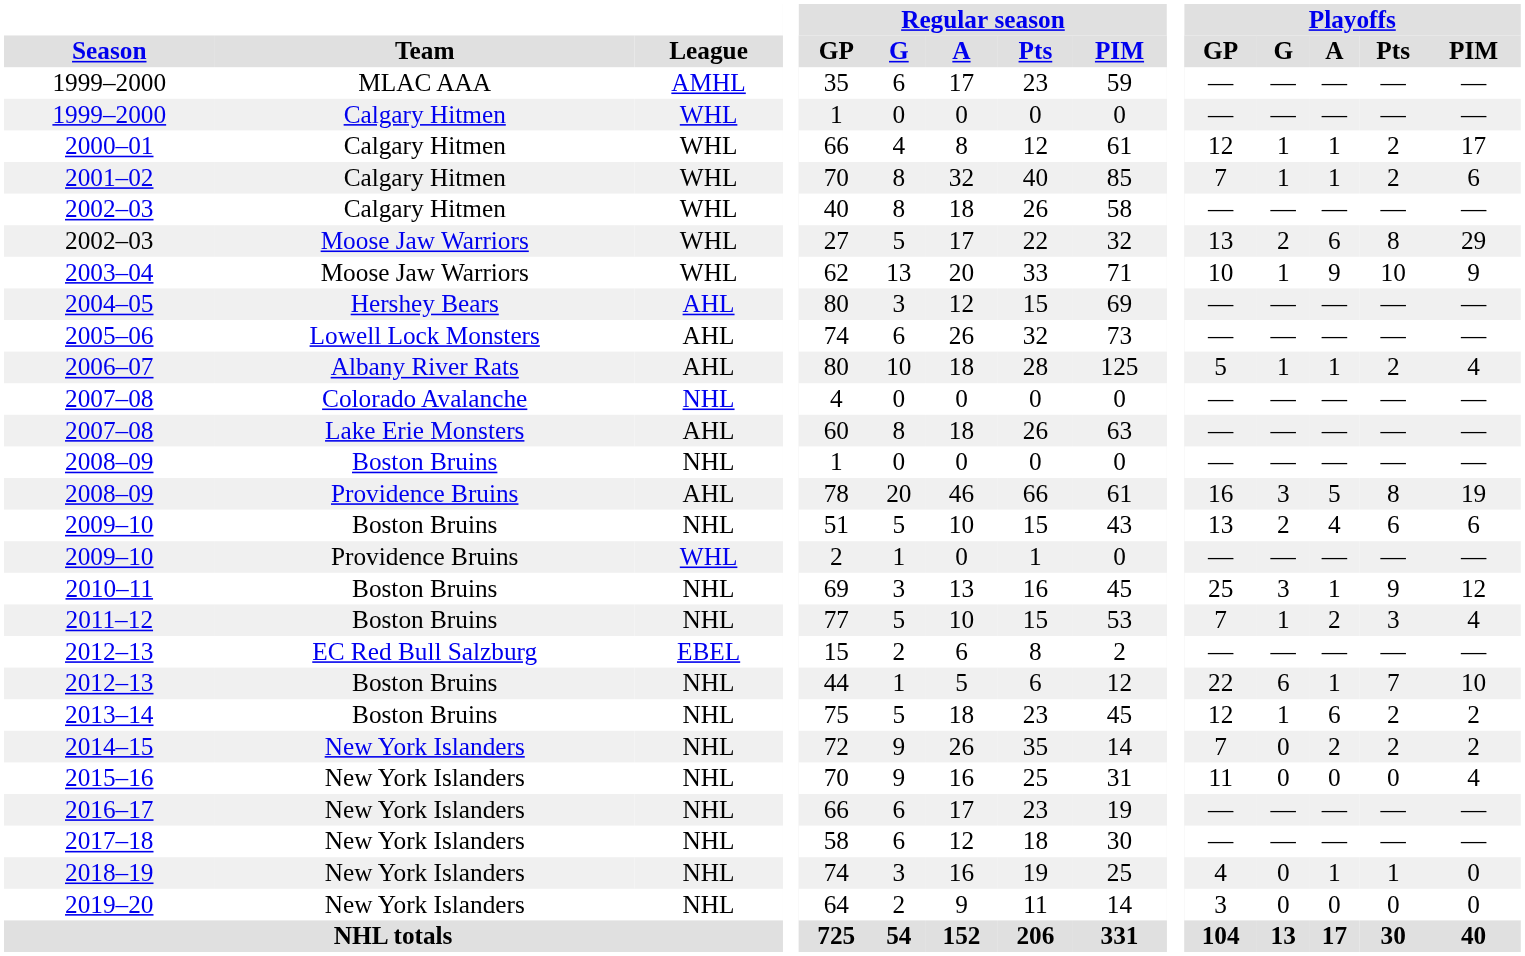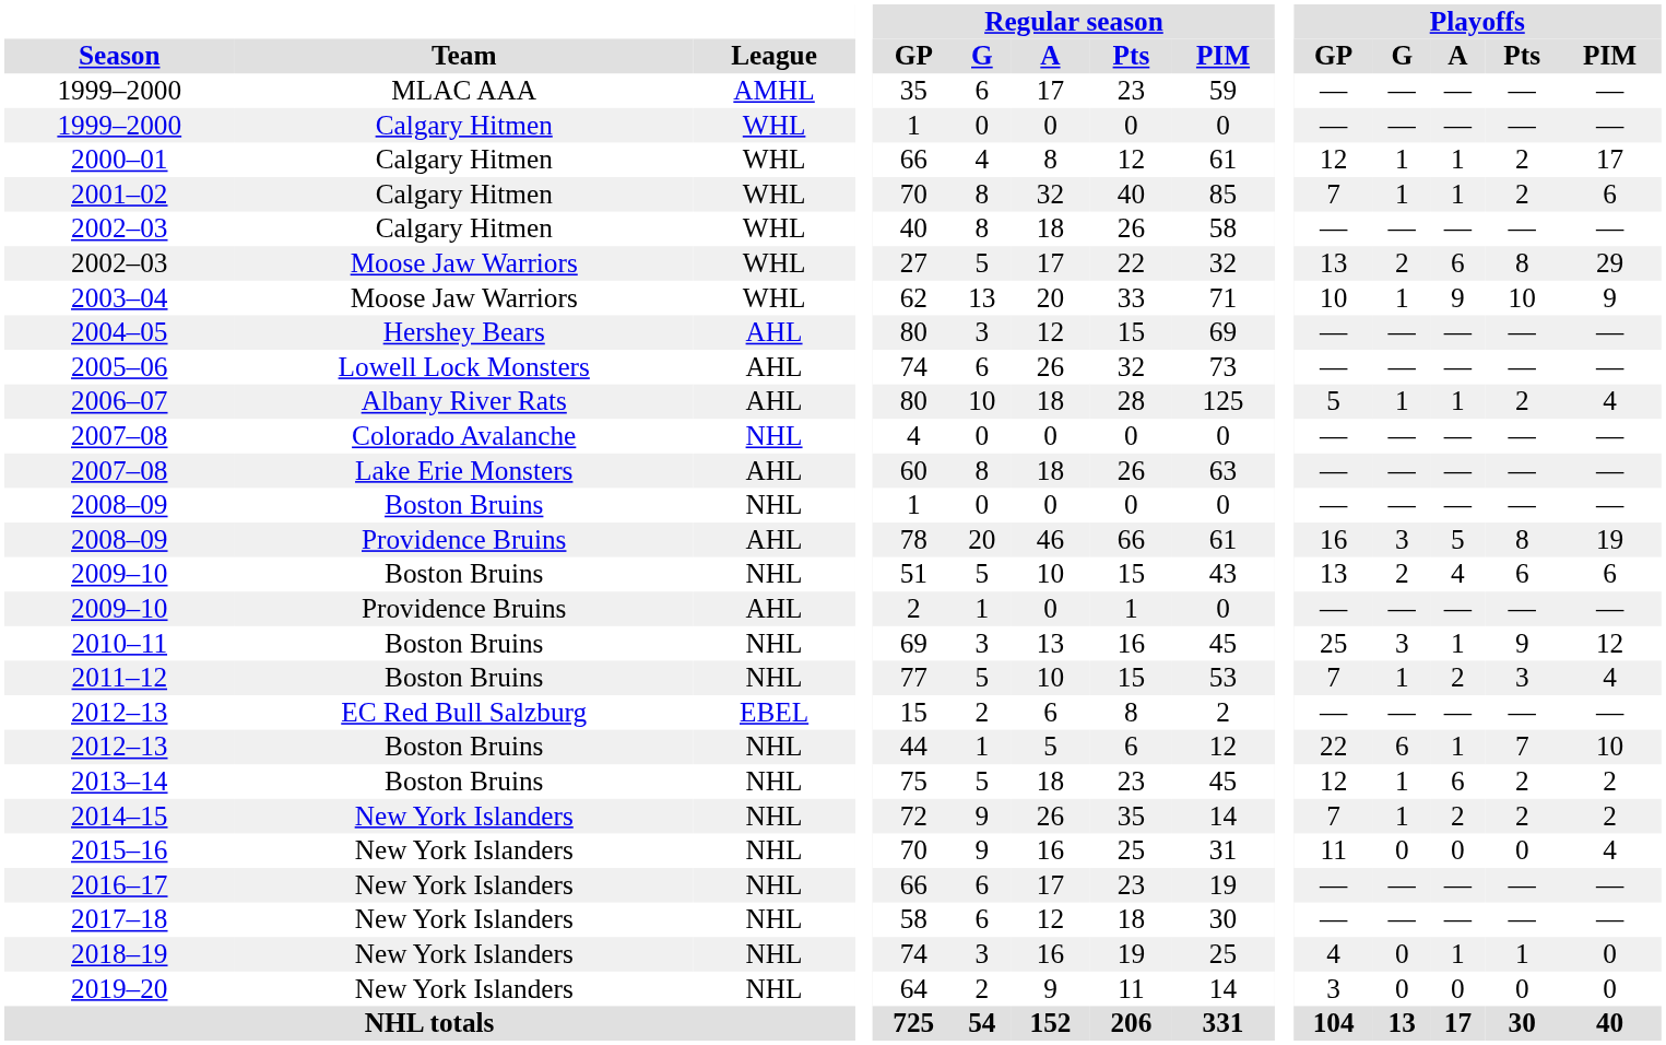 <table border="0" cellpadding="1" cellspacing="0" style="text-align:center; width:60em">
 <tr bgcolor="#e0e0e0">
 <th colspan="3" bgcolor="#ffffff"> </th>
 <th rowspan="99" bgcolor="#ffffff"> </th>
 <th colspan="5"><a href='#'>Regular season</a></th>
 <th rowspan="99" bgcolor="#ffffff"> </th>
 <th colspan="5"><a href='#'>Playoffs</a></th>
 </tr>
 <tr bgcolor="#e0e0e0">
 <th><a href='#'>Season</a></th>
 <th>Team</th>
 <th>League</th>
 <th>GP</th>
 <th><a href='#'>G</a></th>
 <th><a href='#'>A</a></th>
 <th><a href='#'>Pts</a></th>
 <th><a href='#'>PIM</a></th>
 <th>GP</th>
 <th>G</th>
 <th>A</th>
 <th>Pts</th>
 <th>PIM</th>
 </tr>
 <tr>
 <td>1999–2000</td>
 <td>MLAC AAA</td>
 <td><a href='#'>AMHL</a></td>
 <td>35</td>
 <td>6</td>
 <td>17</td>
 <td>23</td>
 <td>59</td>
 <td>—</td>
 <td>—</td>
 <td>—</td>
 <td>—</td>
 <td>—</td>
 </tr>
 <tr bgcolor="#f0f0f0">
 <td><a href='#'>1999–2000</a></td>
 <td><a href='#'>Calgary Hitmen</a></td>
 <td><a href='#'>WHL</a></td>
 <td>1</td>
 <td>0</td>
 <td>0</td>
 <td>0</td>
 <td>0</td>
 <td>—</td>
 <td>—</td>
 <td>—</td>
 <td>—</td>
 <td>—</td>
 </tr>
 <tr>
 <td><a href='#'>2000–01</a></td>
 <td>Calgary Hitmen</td>
 <td>WHL</td>
 <td>66</td>
 <td>4</td>
 <td>8</td>
 <td>12</td>
 <td>61</td>
 <td>12</td>
 <td>1</td>
 <td>1</td>
 <td>2</td>
 <td>17</td>
 </tr>
 <tr bgcolor="#f0f0f0">
 <td><a href='#'>2001–02</a></td>
 <td>Calgary Hitmen</td>
 <td>WHL</td>
 <td>70</td>
 <td>8</td>
 <td>32</td>
 <td>40</td>
 <td>85</td>
 <td>7</td>
 <td>1</td>
 <td>1</td>
 <td>2</td>
 <td>6</td>
 </tr>
 <tr>
 <td><a href='#'>2002–03</a></td>
 <td>Calgary Hitmen</td>
 <td>WHL</td>
 <td>40</td>
 <td>8</td>
 <td>18</td>
 <td>26</td>
 <td>58</td>
 <td>—</td>
 <td>—</td>
 <td>—</td>
 <td>—</td>
 <td>—</td>
 </tr>
 <tr bgcolor="#f0f0f0">
 <td>2002–03</td>
 <td><a href='#'>Moose Jaw Warriors</a></td>
 <td>WHL</td>
 <td>27</td>
 <td>5</td>
 <td>17</td>
 <td>22</td>
 <td>32</td>
 <td>13</td>
 <td>2</td>
 <td>6</td>
 <td>8</td>
 <td>29</td>
 </tr>
 <tr>
 <td><a href='#'>2003–04</a></td>
 <td>Moose Jaw Warriors</td>
 <td>WHL</td>
 <td>62</td>
 <td>13</td>
 <td>20</td>
 <td>33</td>
 <td>71</td>
 <td>10</td>
 <td>1</td>
 <td>9</td>
 <td>10</td>
 <td>9</td>
 </tr>
 <tr bgcolor="#f0f0f0">
 <td><a href='#'>2004–05</a></td>
 <td><a href='#'>Hershey Bears</a></td>
 <td><a href='#'>AHL</a></td>
 <td>80</td>
 <td>3</td>
 <td>12</td>
 <td>15</td>
 <td>69</td>
 <td>—</td>
 <td>—</td>
 <td>—</td>
 <td>—</td>
 <td>—</td>
 </tr>
 <tr>
 <td><a href='#'>2005–06</a></td>
 <td><a href='#'>Lowell Lock Monsters</a></td>
 <td>AHL</td>
 <td>74</td>
 <td>6</td>
 <td>26</td>
 <td>32</td>
 <td>73</td>
 <td>—</td>
 <td>—</td>
 <td>—</td>
 <td>—</td>
 <td>—</td>
 </tr>
 <tr bgcolor="#f0f0f0">
 <td><a href='#'>2006–07</a></td>
 <td><a href='#'>Albany River Rats</a></td>
 <td>AHL</td>
 <td>80</td>
 <td>10</td>
 <td>18</td>
 <td>28</td>
 <td>125</td>
 <td>5</td>
 <td>1</td>
 <td>1</td>
 <td>2</td>
 <td>4</td>
 </tr>
 <tr>
 <td><a href='#'>2007–08</a></td>
 <td><a href='#'>Colorado Avalanche</a></td>
 <td><a href='#'>NHL</a></td>
 <td>4</td>
 <td>0</td>
 <td>0</td>
 <td>0</td>
 <td>0</td>
 <td>—</td>
 <td>—</td>
 <td>—</td>
 <td>—</td>
 <td>—</td>
 </tr>
 <tr bgcolor="#f0f0f0">
 <td><a href='#'>2007–08</a></td>
 <td><a href='#'>Lake Erie Monsters</a></td>
 <td>AHL</td>
 <td>60</td>
 <td>8</td>
 <td>18</td>
 <td>26</td>
 <td>63</td>
 <td>—</td>
 <td>—</td>
 <td>—</td>
 <td>—</td>
 <td>—</td>
 </tr>
 <tr>
 <td><a href='#'>2008–09</a></td>
 <td><a href='#'>Boston Bruins</a></td>
 <td>NHL</td>
 <td>1</td>
 <td>0</td>
 <td>0</td>
 <td>0</td>
 <td>0</td>
 <td>—</td>
 <td>—</td>
 <td>—</td>
 <td>—</td>
 <td>—</td>
 </tr>
 <tr bgcolor="#f0f0f0">
 <td><a href='#'>2008–09</a></td>
 <td><a href='#'>Providence Bruins</a></td>
 <td>AHL</td>
 <td>78</td>
 <td>20</td>
 <td>46</td>
 <td>66</td>
 <td>61</td>
 <td>16</td>
 <td>3</td>
 <td>5</td>
 <td>8</td>
 <td>19</td>
 </tr>
 <tr>
 <td><a href='#'>2009–10</a></td>
 <td>Boston Bruins</td>
 <td>NHL</td>
 <td>51</td>
 <td>5</td>
 <td>10</td>
 <td>15</td>
 <td>43</td>
 <td>13</td>
 <td>2</td>
 <td>4</td>
 <td>6</td>
 <td>6</td>
 </tr>
 <tr bgcolor="#f0f0f0">
 <td><a href='#'>2009–10</a></td>
 <td>Providence Bruins</td>
-<td><a href='#'>WHL</a></td>
+<td>AHL</td>
 <td>2</td>
 <td>1</td>
 <td>0</td>
 <td>1</td>
 <td>0</td>
 <td>—</td>
 <td>—</td>
 <td>—</td>
 <td>—</td>
 <td>—</td>
 </tr>
 <tr>
 <td><a href='#'>2010–11</a></td>
 <td>Boston Bruins</td>
 <td>NHL</td>
 <td>69</td>
 <td>3</td>
 <td>13</td>
 <td>16</td>
 <td>45</td>
 <td>25</td>
 <td>3</td>
 <td>1</td>
 <td>9</td>
 <td>12</td>
 </tr>
 <tr bgcolor="#f0f0f0">
 <td><a href='#'>2011–12</a></td>
 <td>Boston Bruins</td>
 <td>NHL</td>
 <td>77</td>
 <td>5</td>
 <td>10</td>
 <td>15</td>
 <td>53</td>
 <td>7</td>
 <td>1</td>
 <td>2</td>
 <td>3</td>
 <td>4</td>
 </tr>
 <tr>
 <td><a href='#'>2012–13</a></td>
 <td><a href='#'>EC Red Bull Salzburg</a></td>
 <td><a href='#'>EBEL</a></td>
 <td>15</td>
 <td>2</td>
 <td>6</td>
 <td>8</td>
 <td>2</td>
 <td>—</td>
 <td>—</td>
 <td>—</td>
 <td>—</td>
 <td>—</td>
 </tr>
 <tr bgcolor="#f0f0f0">
 <td><a href='#'>2012–13</a></td>
 <td>Boston Bruins</td>
 <td>NHL</td>
 <td>44</td>
 <td>1</td>
 <td>5</td>
 <td>6</td>
 <td>12</td>
 <td>22</td>
 <td>6</td>
 <td>1</td>
 <td>7</td>
 <td>10</td>
 </tr>
 <tr>
 <td><a href='#'>2013–14</a></td>
 <td>Boston Bruins</td>
 <td>NHL</td>
 <td>75</td>
 <td>5</td>
 <td>18</td>
 <td>23</td>
 <td>45</td>
 <td>12</td>
 <td>1</td>
 <td>6</td>
 <td>2</td>
 <td>2</td>
 </tr>
 <tr bgcolor="#f0f0f0">
 <td><a href='#'>2014–15</a></td>
 <td><a href='#'>New York Islanders</a></td>
 <td>NHL</td>
 <td>72</td>
 <td>9</td>
 <td>26</td>
 <td>35</td>
 <td>14</td>
 <td>7</td>
-<td>0</td>
+<td>1</td>
 <td>2</td>
 <td>2</td>
 <td>2</td>
 </tr>
 <tr>
 <td><a href='#'>2015–16</a></td>
 <td>New York Islanders</td>
 <td>NHL</td>
 <td>70</td>
 <td>9</td>
 <td>16</td>
 <td>25</td>
 <td>31</td>
 <td>11</td>
 <td>0</td>
 <td>0</td>
 <td>0</td>
 <td>4</td>
 </tr>
 <tr bgcolor="#f0f0f0">
 <td><a href='#'>2016–17</a></td>
 <td>New York Islanders</td>
 <td>NHL</td>
 <td>66</td>
 <td>6</td>
 <td>17</td>
 <td>23</td>
 <td>19</td>
 <td>—</td>
 <td>—</td>
 <td>—</td>
 <td>—</td>
 <td>—</td>
 </tr>
 <tr>
 <td><a href='#'>2017–18</a></td>
 <td>New York Islanders</td>
 <td>NHL</td>
 <td>58</td>
 <td>6</td>
 <td>12</td>
 <td>18</td>
 <td>30</td>
 <td>—</td>
 <td>—</td>
 <td>—</td>
 <td>—</td>
 <td>—</td>
 </tr>
 <tr bgcolor="#f0f0f0">
 <td><a href='#'>2018–19</a></td>
 <td>New York Islanders</td>
 <td>NHL</td>
 <td>74</td>
 <td>3</td>
 <td>16</td>
 <td>19</td>
 <td>25</td>
 <td>4</td>
 <td>0</td>
 <td>1</td>
 <td>1</td>
 <td>0</td>
 </tr>
 <tr>
 <td><a href='#'>2019–20</a></td>
 <td>New York Islanders</td>
 <td>NHL</td>
 <td>64</td>
 <td>2</td>
 <td>9</td>
 <td>11</td>
 <td>14</td>
 <td>3</td>
 <td>0</td>
 <td>0</td>
 <td>0</td>
 <td>0</td>
 </tr>
 <tr bgcolor="#e0e0e0">
 <th colspan="3">NHL totals</th>
 <th>725</th>
 <th>54</th>
 <th>152</th>
 <th>206</th>
 <th>331</th>
 <th>104</th>
 <th>13</th>
 <th>17</th>
 <th>30</th>
 <th>40</th>
 </tr>
 </table>
